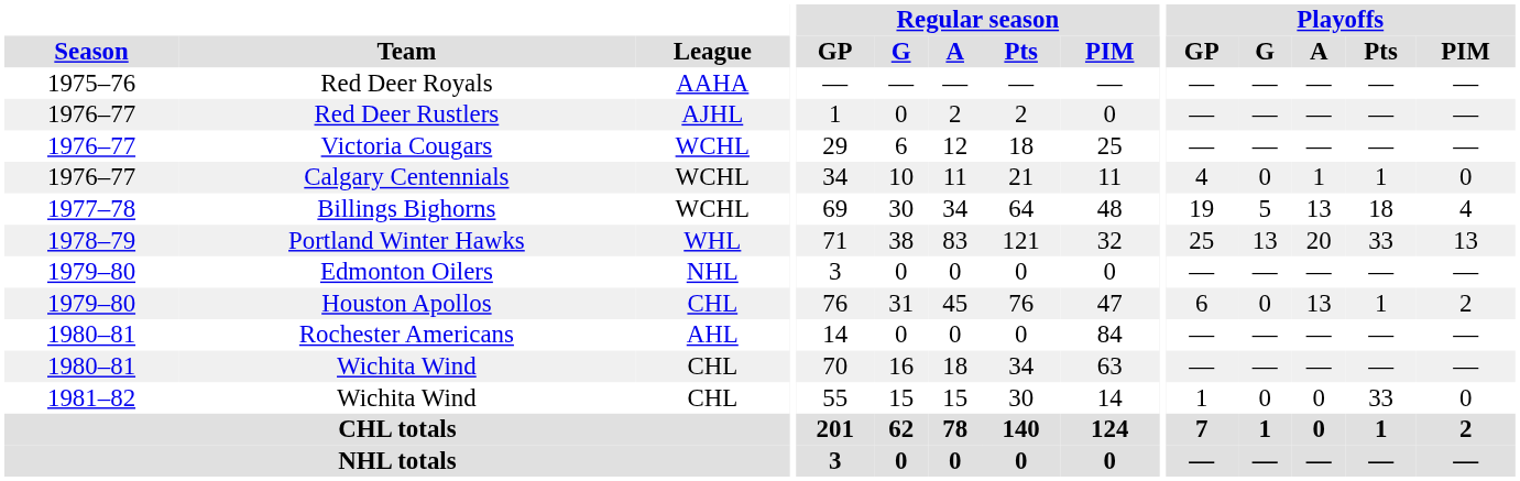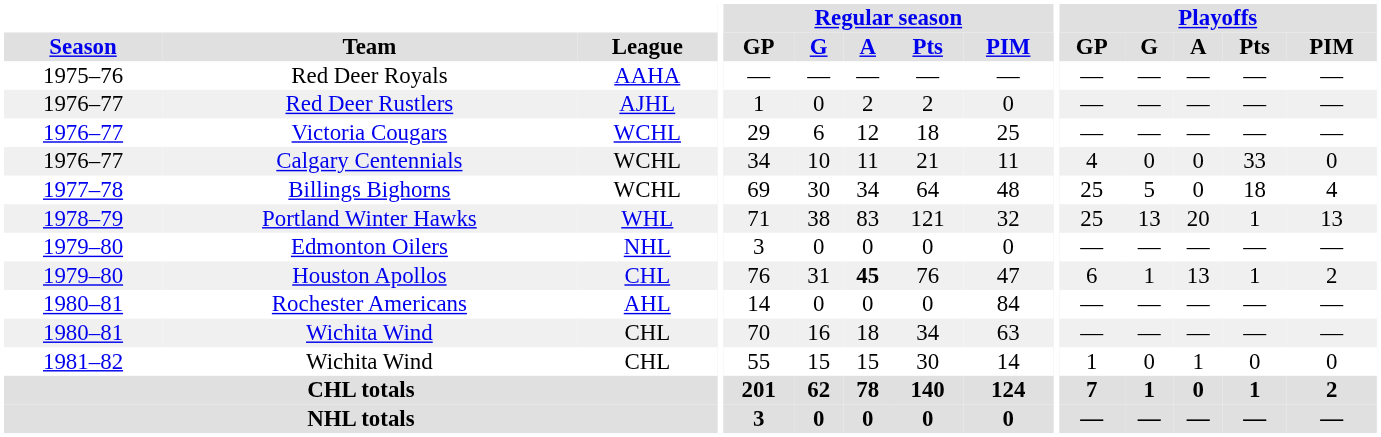 <table border="0" cellpadding="1" cellspacing="0" style="text-align:center; width:60em">
 <tr bgcolor="#e0e0e0">
 <th colspan="3" bgcolor="#ffffff"></th>
 <th rowspan="100" bgcolor="#ffffff"></th>
 <th colspan="5"><a href='#'>Regular season</a></th>
 <th rowspan="100" bgcolor="#ffffff"></th>
 <th colspan="5"><a href='#'>Playoffs</a></th>
 </tr>
 <tr bgcolor="#e0e0e0">
 <th><a href='#'>Season</a></th>
 <th>Team</th>
 <th>League</th>
 <th>GP</th>
 <th><a href='#'>G</a></th>
 <th><a href='#'>A</a></th>
 <th><a href='#'>Pts</a></th>
 <th><a href='#'>PIM</a></th>
 <th>GP</th>
 <th>G</th>
 <th>A</th>
 <th>Pts</th>
 <th>PIM</th>
 </tr>
 <tr>
 <td>1975–76</td>
 <td>Red Deer Royals</td>
 <td><a href='#'>AAHA</a></td>
 <td>—</td>
 <td>—</td>
 <td>—</td>
 <td>—</td>
 <td>—</td>
 <td>—</td>
 <td>—</td>
 <td>—</td>
 <td>—</td>
 <td>—</td>
 </tr>
 <tr bgcolor="#f0f0f0">
 <td>1976–77</td>
 <td><a href='#'>Red Deer Rustlers</a></td>
 <td><a href='#'>AJHL</a></td>
 <td>1</td>
 <td>0</td>
 <td>2</td>
 <td>2</td>
 <td>0</td>
 <td>—</td>
 <td>—</td>
 <td>—</td>
 <td>—</td>
 <td>—</td>
 </tr>
 <tr>
 <td><a href='#'>1976–77</a></td>
 <td><a href='#'>Victoria Cougars</a></td>
 <td><a href='#'>WCHL</a></td>
 <td>29</td>
 <td>6</td>
 <td>12</td>
 <td>18</td>
 <td>25</td>
 <td>—</td>
 <td>—</td>
 <td>—</td>
 <td>—</td>
 <td>—</td>
 </tr>
 <tr bgcolor="#f0f0f0">
 <td>1976–77</td>
 <td><a href='#'>Calgary Centennials</a></td>
 <td>WCHL</td>
 <td>34</td>
 <td>10</td>
 <td>11</td>
 <td>21</td>
 <td>11</td>
 <td>4</td>
 <td>0</td>
-<td>1</td>
-<td>1</td>
+<td>0</td>
+<td>33</td>
 <td>0</td>
 </tr>
 <tr>
 <td><a href='#'>1977–78</a></td>
 <td><a href='#'>Billings Bighorns</a></td>
 <td>WCHL</td>
 <td>69</td>
 <td>30</td>
 <td>34</td>
 <td>64</td>
 <td>48</td>
-<td>19</td>
+<td>25</td>
 <td>5</td>
-<td>13</td>
+<td>0</td>
 <td>18</td>
 <td>4</td>
 </tr>
 <tr bgcolor="#f0f0f0">
 <td><a href='#'>1978–79</a></td>
 <td><a href='#'>Portland Winter Hawks</a></td>
 <td><a href='#'>WHL</a></td>
 <td>71</td>
 <td>38</td>
 <td>83</td>
 <td>121</td>
 <td>32</td>
 <td>25</td>
 <td>13</td>
 <td>20</td>
-<td>33</td>
+<td>1</td>
 <td>13</td>
 </tr>
 <tr>
 <td><a href='#'>1979–80</a></td>
 <td><a href='#'>Edmonton Oilers</a></td>
 <td><a href='#'>NHL</a></td>
 <td>3</td>
 <td>0</td>
 <td>0</td>
 <td>0</td>
 <td>0</td>
 <td>—</td>
 <td>—</td>
 <td>—</td>
 <td>—</td>
 <td>—</td>
 </tr>
 <tr bgcolor="#f0f0f0">
 <td><a href='#'>1979–80</a></td>
 <td><a href='#'>Houston Apollos</a></td>
 <td><a href='#'>CHL</a></td>
 <td>76</td>
 <td>31</td>
-<td>45</td>
+<td><strong>45</strong></td>
 <td>76</td>
 <td>47</td>
 <td>6</td>
-<td>0</td>
+<td>1</td>
 <td>13</td>
 <td>1</td>
 <td>2</td>
 </tr>
 <tr>
 <td><a href='#'>1980–81</a></td>
 <td><a href='#'>Rochester Americans</a></td>
 <td><a href='#'>AHL</a></td>
 <td>14</td>
 <td>0</td>
 <td>0</td>
 <td>0</td>
 <td>84</td>
 <td>—</td>
 <td>—</td>
 <td>—</td>
 <td>—</td>
 <td>—</td>
 </tr>
 <tr bgcolor="#f0f0f0">
 <td><a href='#'>1980–81</a></td>
 <td><a href='#'>Wichita Wind</a></td>
 <td>CHL</td>
 <td>70</td>
 <td>16</td>
 <td>18</td>
 <td>34</td>
 <td>63</td>
 <td>—</td>
 <td>—</td>
 <td>—</td>
 <td>—</td>
 <td>—</td>
 </tr>
 <tr>
 <td><a href='#'>1981–82</a></td>
 <td>Wichita Wind</td>
 <td>CHL</td>
 <td>55</td>
 <td>15</td>
 <td>15</td>
 <td>30</td>
 <td>14</td>
 <td>1</td>
 <td>0</td>
+<td>1</td>
 <td>0</td>
-<td>33</td>
 <td>0</td>
 </tr>
 <tr bgcolor="#e0e0e0">
 <th colspan="3">CHL totals</th>
 <th>201</th>
 <th>62</th>
 <th>78</th>
 <th>140</th>
 <th>124</th>
 <th>7</th>
 <th>1</th>
 <th>0</th>
 <th>1</th>
 <th>2</th>
 </tr>
 <tr bgcolor="#e0e0e0">
 <th colspan="3">NHL totals</th>
 <th>3</th>
 <th>0</th>
 <th>0</th>
 <th>0</th>
 <th>0</th>
 <th>—</th>
 <th>—</th>
 <th>—</th>
 <th>—</th>
 <th>—</th>
 </tr>
 </table>
